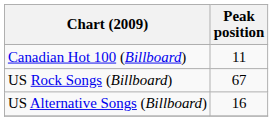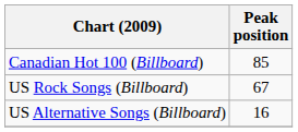 <table class="wikitable sortable">
 <tr>
 <th>Chart (2009)</th>
 <th>Peak<br>position</th>
 </tr>
 <tr>
 <td><a href='#'>Canadian Hot 100</a> (<em><a href='#'>Billboard</a></em>)</td>
-<td align="center">11</td>
+<td align="center">85</td>
 </tr>
 <tr>
 <td>US <a href='#'>Rock Songs</a> (<em>Billboard</em>)</td>
 <td align="center">67</td>
 </tr>
 <tr>
 <td>US <a href='#'>Alternative Songs</a> (<em>Billboard</em>)</td>
 <td align="center">16</td>
 </tr>
 <tr>
 </tr>
 </table>
